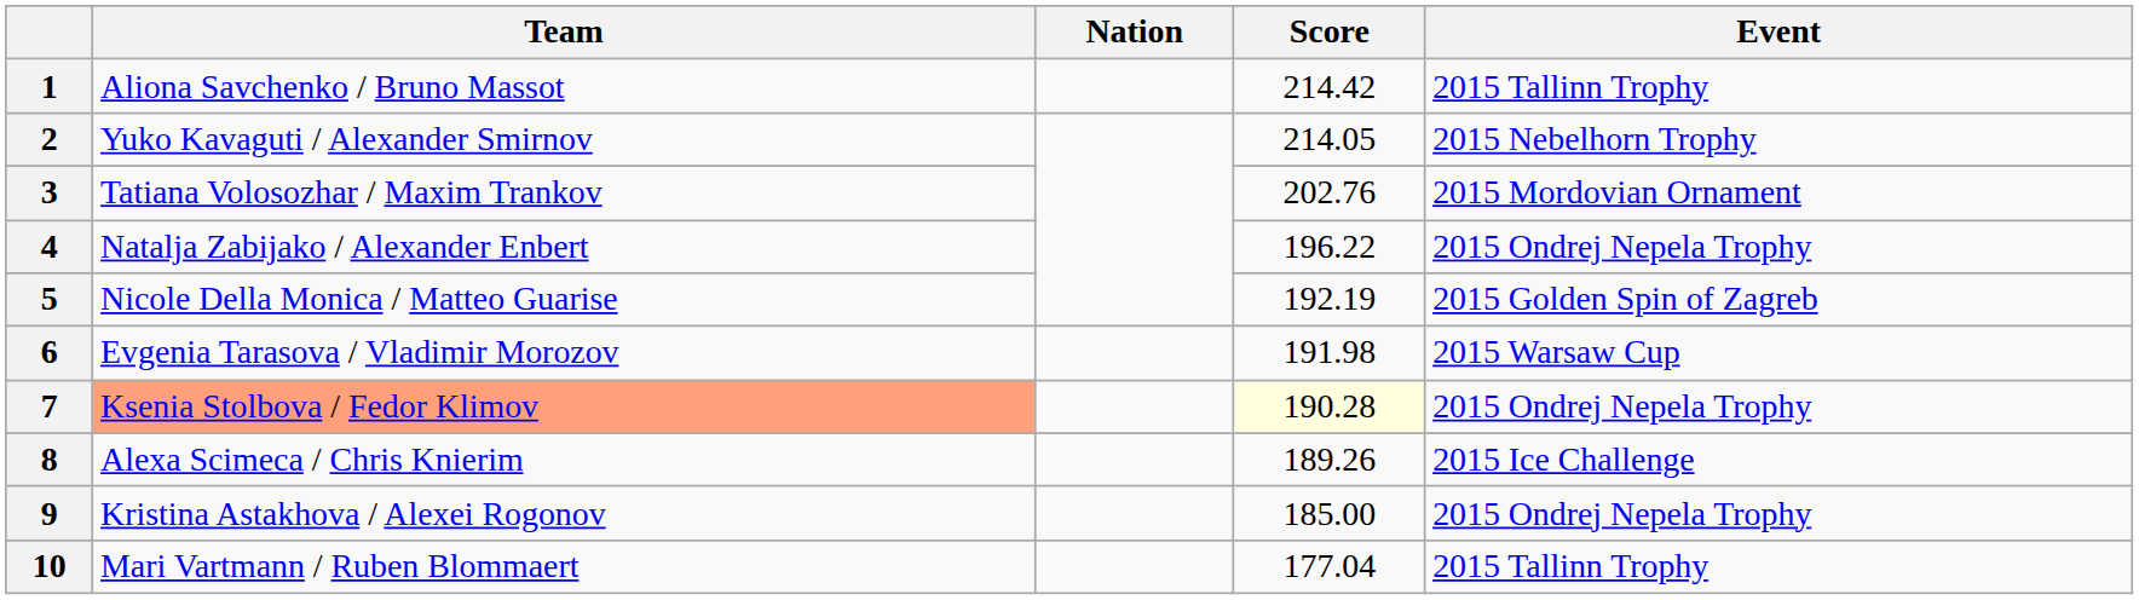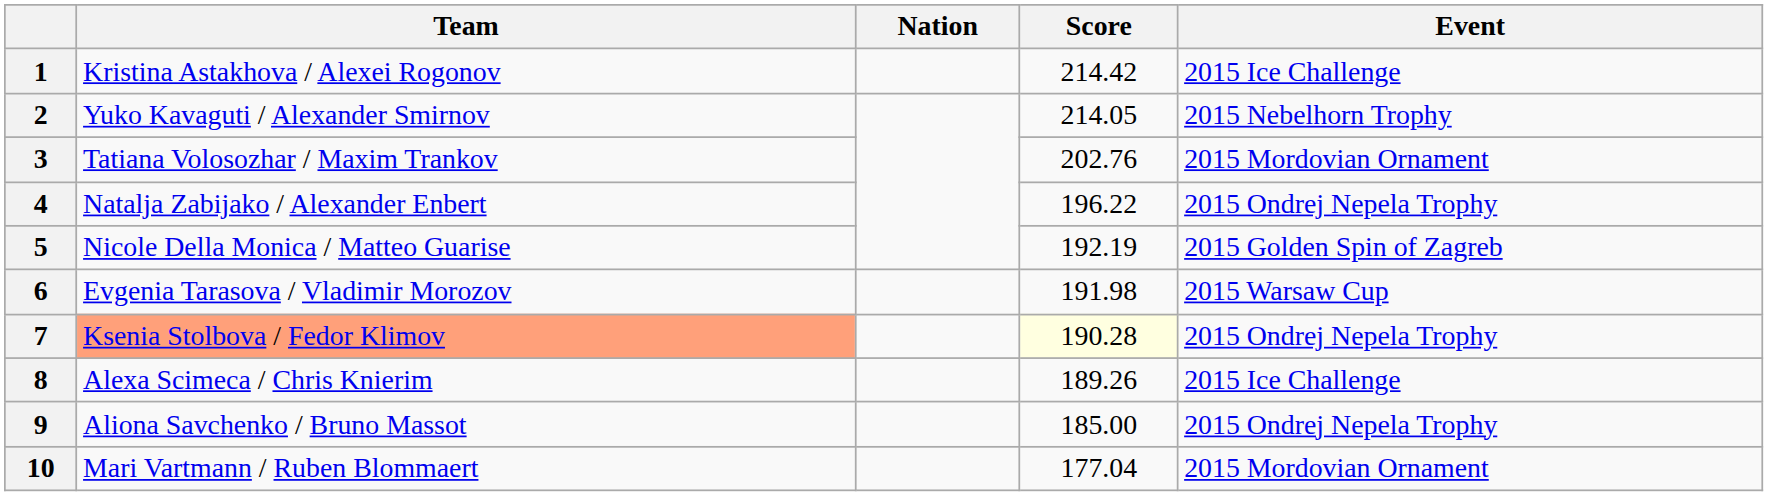 <table class="wikitable sortable" style="text-align:left; width:80%">
 <tr>
 <th scope="col"></th>
 <th scope="col">Team</th>
 <th scope="col">Nation</th>
 <th scope="col">Score</th>
 <th scope="col">Event</th>
 </tr>
 <tr>
 <th scope="row">1</th>
-<td><a href='#'>Aliona Savchenko</a> / <a href='#'>Bruno Massot</a></td>
+<td><a href='#'>Kristina Astakhova</a> / <a href='#'>Alexei Rogonov</a></td>
 <td></td>
 <td style="text-align:center;">214.42</td>
-<td><a href='#'>2015 Tallinn Trophy</a></td>
+<td><a href='#'>2015 Ice Challenge</a></td>
 </tr>
 <tr>
 <th scope="row">2</th>
 <td><a href='#'>Yuko Kavaguti</a> / <a href='#'>Alexander Smirnov</a></td>
 <td rowspan="4"></td>
 <td style="text-align:center;">214.05</td>
 <td><a href='#'>2015 Nebelhorn Trophy</a></td>
 </tr>
 <tr>
 <th scope="row">3</th>
 <td><a href='#'>Tatiana Volosozhar</a> / <a href='#'>Maxim Trankov</a></td>
 <td style="text-align:center;">202.76</td>
 <td><a href='#'>2015 Mordovian Ornament</a></td>
 </tr>
 <tr>
 <th scope="row">4</th>
 <td><a href='#'>Natalja Zabijako</a> / <a href='#'>Alexander Enbert</a></td>
 <td style="text-align:center;">196.22</td>
 <td><a href='#'>2015 Ondrej Nepela Trophy</a></td>
 </tr>
 <tr>
 <th scope="row">5</th>
 <td><a href='#'>Nicole Della Monica</a> / <a href='#'>Matteo Guarise</a></td>
 <td style="text-align:center;">192.19</td>
 <td><a href='#'>2015 Golden Spin of Zagreb</a></td>
 </tr>
 <tr>
 <th scope="row">6</th>
 <td><a href='#'>Evgenia Tarasova</a> / <a href='#'>Vladimir Morozov</a></td>
 <td></td>
 <td style="text-align:center;">191.98</td>
 <td><a href='#'>2015 Warsaw Cup</a></td>
 </tr>
 <tr>
 <th scope="row">7</th>
 <td style="background: lightsalmon;"><a href='#'>Ksenia Stolbova</a> / <a href='#'>Fedor Klimov</a></td>
 <td></td>
 <td style="background: lightyellow; text-align:center;">190.28</td>
 <td><a href='#'>2015 Ondrej Nepela Trophy</a></td>
 </tr>
 <tr>
 <th scope="row">8</th>
 <td><a href='#'>Alexa Scimeca</a> / <a href='#'>Chris Knierim</a></td>
 <td></td>
 <td style="text-align:center;">189.26</td>
 <td><a href='#'>2015 Ice Challenge</a></td>
 </tr>
 <tr>
 <th scope="row">9</th>
-<td><a href='#'>Kristina Astakhova</a> / <a href='#'>Alexei Rogonov</a></td>
+<td><a href='#'>Aliona Savchenko</a> / <a href='#'>Bruno Massot</a></td>
 <td></td>
 <td style="text-align:center;">185.00</td>
 <td><a href='#'>2015 Ondrej Nepela Trophy</a></td>
 </tr>
 <tr>
 <th scope="row">10</th>
 <td><a href='#'>Mari Vartmann</a> / <a href='#'>Ruben Blommaert</a></td>
 <td></td>
 <td style="text-align:center;">177.04</td>
-<td><a href='#'>2015 Tallinn Trophy</a></td>
+<td><a href='#'>2015 Mordovian Ornament</a></td>
 </tr>
 </table>
